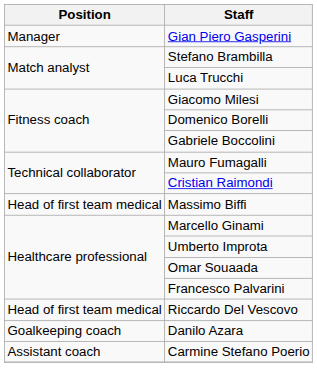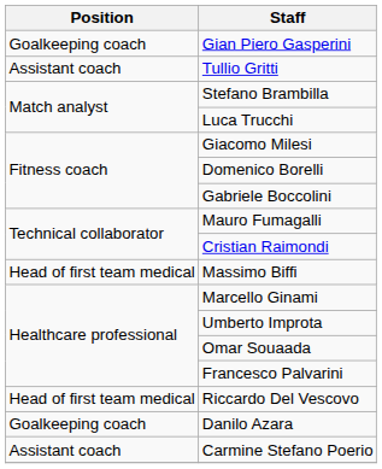 <table class="wikitable">
 <tr>
 <th>Position</th>
 <th>Staff</th>
 </tr>
 <tr>
-<td>Manager</td>
+<td>Goalkeeping coach</td>
 <td> <a href='#'>Gian Piero Gasperini</a></td>
+</tr>
+<tr>
+<td>Assistant coach</td>
+<td> <a href='#'>Tullio Gritti</a></td>
 </tr>
 <tr>
 <td rowspan=2>Match analyst</td>
 <td> Stefano Brambilla</td>
 </tr>
 <tr>
 <td> Luca Trucchi</td>
 </tr>
 <tr>
 <td rowspan=3>Fitness coach</td>
 <td> Giacomo Milesi</td>
 </tr>
 <tr>
 <td> Domenico Borelli</td>
 </tr>
 <tr>
 <td> Gabriele Boccolini</td>
 </tr>
 <tr>
 <td rowspan=2>Technical collaborator</td>
 <td> Mauro Fumagalli</td>
 </tr>
 <tr>
 <td> <a href='#'>Cristian Raimondi</a></td>
 </tr>
 <tr>
 <td>Head of first team medical</td>
 <td> Massimo Biffi</td>
 </tr>
 <tr>
 <td rowspan=4>Healthcare professional</td>
 <td> Marcello Ginami</td>
 </tr>
 <tr>
 <td> Umberto Improta</td>
 </tr>
 <tr>
 <td> Omar Souaada</td>
 </tr>
 <tr>
 <td> Francesco Palvarini</td>
 </tr>
 <tr>
 <td>Head of first team medical</td>
 <td> Riccardo Del Vescovo</td>
 </tr>
 <tr>
 <td>Goalkeeping coach</td>
 <td> Danilo Azara</td>
 </tr>
 <tr>
 <td>Assistant coach</td>
 <td> Carmine Stefano Poerio</td>
 </tr>
 <tr>
 </tr>
 </table>
